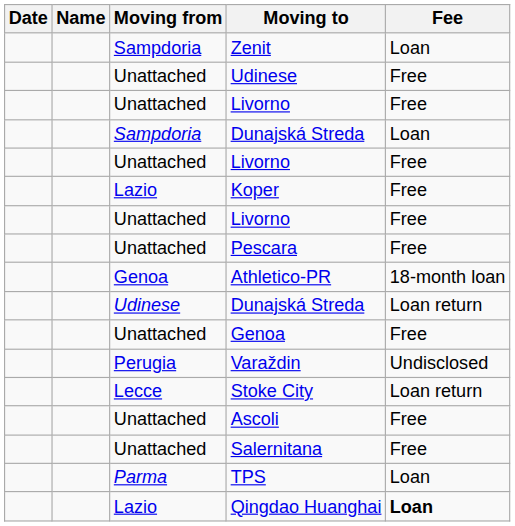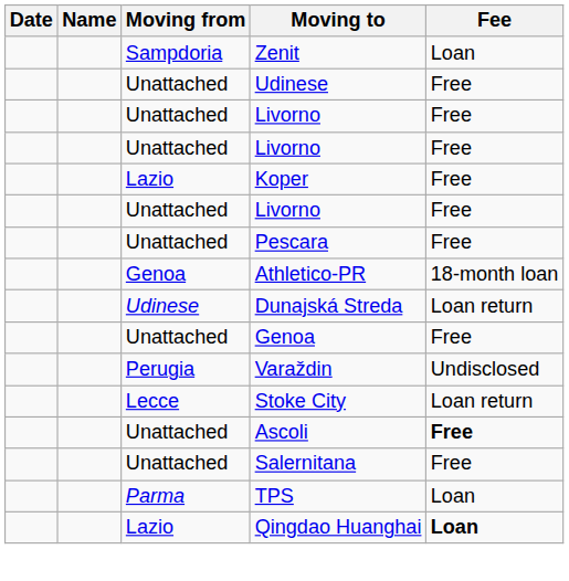 <table class="wikitable sortable">
 <tr>
 <th>Date</th>
 <th>Name</th>
 <th>Moving from</th>
 <th>Moving to</th>
 <th>Fee</th>
 </tr>
 <tr>
 <td></td>
 <td> </td>
 <td><a href='#'>Sampdoria</a></td>
 <td> <a href='#'>Zenit</a></td>
 <td>Loan</td>
 </tr>
 <tr>
 <td></td>
 <td> </td>
 <td>Unattached</td>
 <td><a href='#'>Udinese</a></td>
 <td>Free</td>
 </tr>
 <tr>
 <td></td>
 <td> </td>
 <td>Unattached</td>
 <td><a href='#'>Livorno</a></td>
 <td>Free</td>
-</tr>
-<tr>
-<td></td>
-<td> </td>
-<td><em><a href='#'>Sampdoria</a></em></td>
-<td> <a href='#'>Dunajská Streda</a></td>
-<td>Loan</td>
 </tr>
 <tr>
 <td></td>
 <td> </td>
 <td>Unattached</td>
 <td><a href='#'>Livorno</a></td>
 <td>Free</td>
 </tr>
 <tr>
 <td></td>
 <td> </td>
 <td><a href='#'>Lazio</a></td>
 <td> <a href='#'>Koper</a></td>
 <td>Free</td>
 </tr>
 <tr>
 <td></td>
 <td> </td>
 <td>Unattached</td>
 <td><a href='#'>Livorno</a></td>
 <td>Free</td>
 </tr>
 <tr>
 <td></td>
 <td> </td>
 <td>Unattached</td>
 <td><a href='#'>Pescara</a></td>
 <td>Free</td>
 </tr>
 <tr>
 <td></td>
 <td> </td>
 <td><a href='#'>Genoa</a></td>
 <td><a href='#'>Athletico-PR</a></td>
 <td>18-month loan</td>
 </tr>
 <tr>
 <td></td>
 <td> </td>
 <td><em><a href='#'>Udinese</a></em></td>
 <td> <a href='#'>Dunajská Streda</a></td>
 <td>Loan return</td>
 </tr>
 <tr>
 <td></td>
 <td> </td>
 <td>Unattached</td>
 <td><a href='#'>Genoa</a></td>
 <td>Free</td>
 </tr>
 <tr>
 <td></td>
 <td> </td>
 <td><a href='#'>Perugia</a></td>
 <td> <a href='#'>Varaždin</a></td>
 <td>Undisclosed</td>
 </tr>
 <tr>
 <td></td>
 <td> </td>
 <td><a href='#'>Lecce</a></td>
 <td> <a href='#'>Stoke City</a></td>
 <td>Loan return</td>
 </tr>
 <tr>
 <td></td>
 <td> </td>
 <td>Unattached</td>
 <td><a href='#'>Ascoli</a></td>
-<td>Free</td>
+<td><strong>Free</strong></td>
 </tr>
 <tr>
 <td></td>
 <td></td>
 <td>Unattached</td>
 <td><a href='#'>Salernitana</a></td>
 <td>Free</td>
 </tr>
 <tr>
 <td></td>
 <td> </td>
 <td><em><a href='#'>Parma</a></em></td>
 <td> <a href='#'>TPS</a></td>
 <td>Loan</td>
 </tr>
 <tr>
 <td></td>
 <td> </td>
 <td><a href='#'>Lazio</a></td>
 <td> <a href='#'>Qingdao Huanghai</a></td>
 <td><strong>Loan</strong></td>
 </tr>
 </table>
